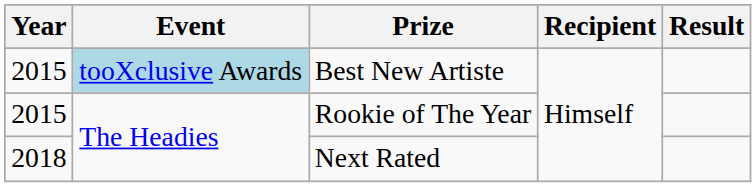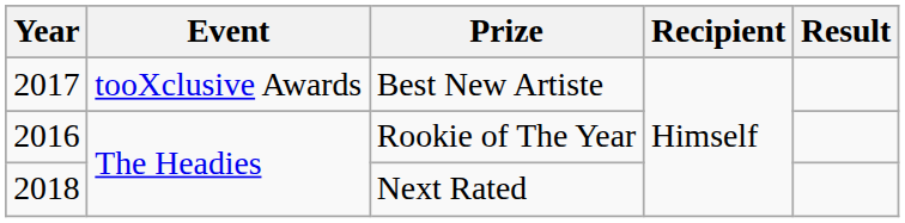 <table class="wikitable">
 <tr>
 <th>Year</th>
 <th>Event</th>
 <th>Prize</th>
 <th>Recipient</th>
 <th>Result</th>
 </tr>
 <tr>
-<td>2015</td>
-<td style="background: lightblue;"><a href='#'>tooXclusive</a> Awards</td>
+<td>2017</td>
+<td><a href='#'>tooXclusive</a> Awards</td>
 <td>Best New Artiste</td>
 <td rowspan="3">Himself</td>
 <td></td>
 </tr>
 <tr>
-<td>2015</td>
+<td>2016</td>
 <td rowspan="2"><a href='#'>The Headies</a></td>
 <td>Rookie of The Year</td>
 <td></td>
 </tr>
 <tr>
 <td>2018</td>
 <td>Next Rated</td>
 <td></td>
 </tr>
 </table>
